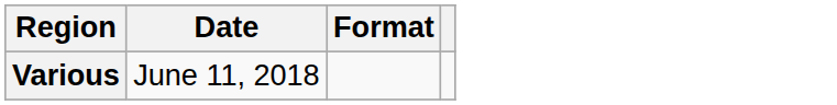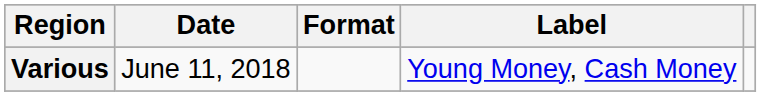 <table class="wikitable plainrowheaders">
 <tr>
 <th>Region</th>
 <th>Date</th>
 <th>Format</th>
+<th>Label</th>
 <th></th>
 </tr>
 <tr>
 <th scope="row">Various</th>
 <td>June 11, 2018</td>
 <td></td>
+<td><a href='#'>Young Money</a>, <a href='#'>Cash Money</a></td>
 <td></td>
 </tr>
 </table>
